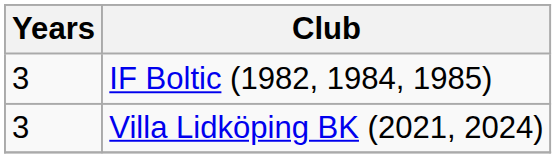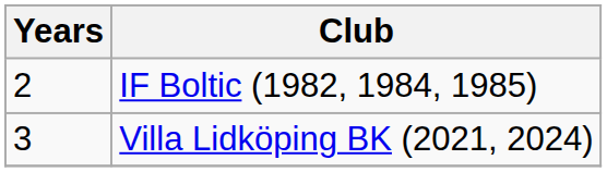 <table class="wikitable">
 <tr>
 <th>Years</th>
 <th>Club</th>
 </tr>
 <tr>
-<td>3</td>
+<td>2</td>
 <td><a href='#'>IF Boltic</a> (1982, 1984, 1985)</td>
 </tr>
 <tr>
 <td>3</td>
 <td><a href='#'>Villa Lidköping BK</a> (2021, 2024)</td>
 </tr>
 <tr>
 </tr>
 </table>
